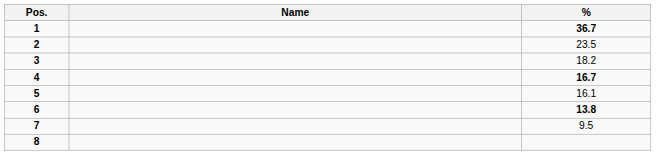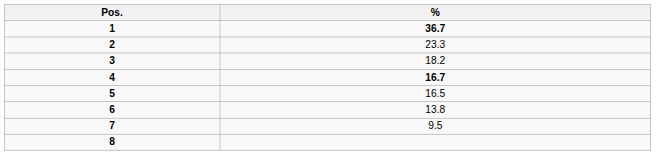 <table class="wikitable" style="width:80%;">
 <tr>
 <th style="width:10%;">Pos.</th>
-<th style="width:70%;">Name</th>
 <th style="width:20%;">%</th>
 </tr>
 <tr>
 <td align=center><strong>1</strong></td>
-<td><strong></strong></td>
 <td align=center><strong>36.7</strong></td>
 </tr>
 <tr>
 <td align=center><strong>2</strong></td>
-<td></td>
-<td align=center>23.5</td>
+<td align=center>23.3</td>
 </tr>
 <tr>
 <td align=center><strong>3</strong></td>
-<td></td>
 <td align=center>18.2</td>
 </tr>
 <tr>
 <td align=center><strong>4</strong></td>
-<td></td>
 <td align=center><strong>16.7</strong></td>
 </tr>
 <tr>
 <td align=center><strong>5</strong></td>
-<td></td>
-<td align=center>16.1</td>
+<td align=center>16.5</td>
 </tr>
 <tr>
 <td align=center><strong>6</strong></td>
-<td></td>
-<td align=center><strong>13.8</strong></td>
+<td align=center>13.8</td>
 </tr>
 <tr>
 <td align=center><strong>7</strong></td>
-<td></td>
 <td align=center>9.5</td>
 </tr>
 <tr>
 <td align=center><strong>8</strong></td>
 <td></td>
-<td></td>
 </tr>
 </table>
